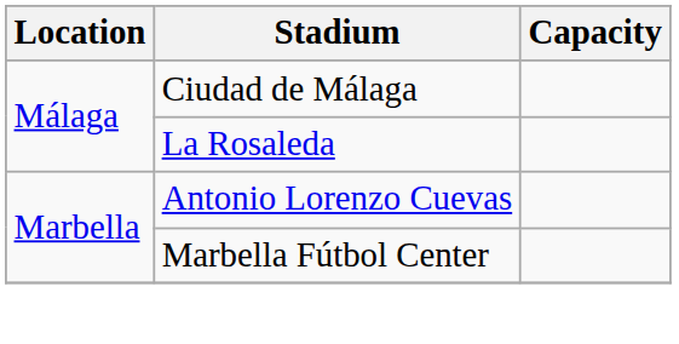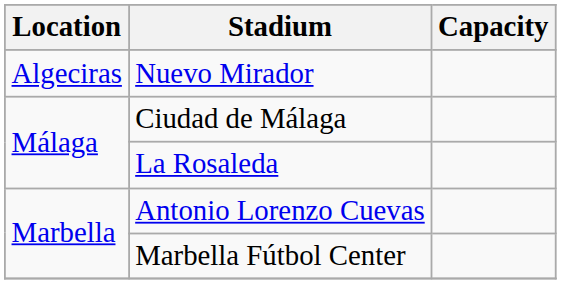 <table class="wikitable sortable" style="text-align: left;">
 <tr>
 <th>Location</th>
 <th>Stadium</th>
 <th>Capacity</th>
+</tr>
+<tr>
+<td><a href='#'>Algeciras</a></td>
+<td><a href='#'>Nuevo Mirador</a></td>
+<td align=center></td>
 </tr>
 <tr>
 <td rowspan=2><a href='#'>Málaga</a></td>
 <td>Ciudad de Málaga</td>
 <td align=center></td>
 </tr>
 <tr>
 <td><a href='#'>La Rosaleda</a></td>
 <td align=center></td>
 </tr>
 <tr>
 <td rowspan=2><a href='#'>Marbella</a></td>
 <td><a href='#'>Antonio Lorenzo Cuevas</a></td>
 <td align=center></td>
 </tr>
 <tr>
 <td>Marbella Fútbol Center</td>
 <td></td>
 </tr>
 <tr>
 </tr>
 </table>
